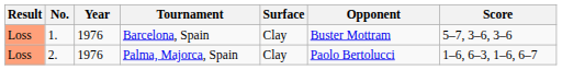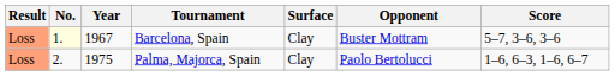 <table class="sortable wikitable">
 <tr>
 <th style="width:40px">Result</th>
 <th style="width:30px">No.</th>
 <th style="width:50px">Year</th>
 <th style="width:170px">Tournament</th>
 <th style="width:50px">Surface</th>
 <th style="width:160px">Opponent</th>
 <th style="width:140px" class="unsortable">Score</th>
 </tr>
 <tr>
 <td style="background:#ffa07a;">Loss</td>
-<td>1.</td>
-<td>1976</td>
+<td style="background: lightyellow;">1.</td>
+<td>1967</td>
 <td><a href='#'>Barcelona</a>, Spain</td>
 <td>Clay</td>
 <td> <a href='#'>Buster Mottram</a></td>
 <td>5–7, 3–6, 3–6</td>
 </tr>
 <tr>
 <td style="background:#ffa07a;">Loss</td>
 <td>2.</td>
-<td>1976</td>
+<td>1975</td>
 <td><a href='#'>Palma, Majorca</a>, Spain</td>
 <td>Clay</td>
 <td> <a href='#'>Paolo Bertolucci</a></td>
 <td>1–6, 6–3, 1–6, 6–7</td>
 </tr>
 </table>
